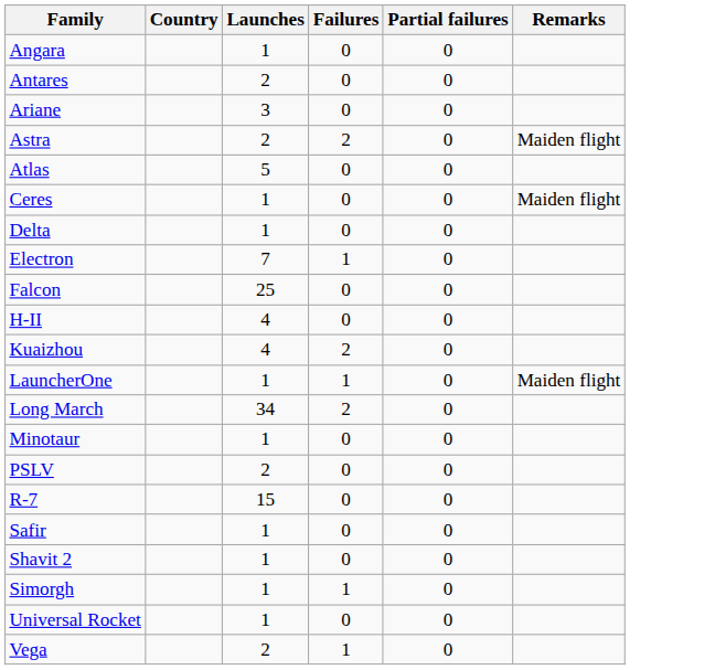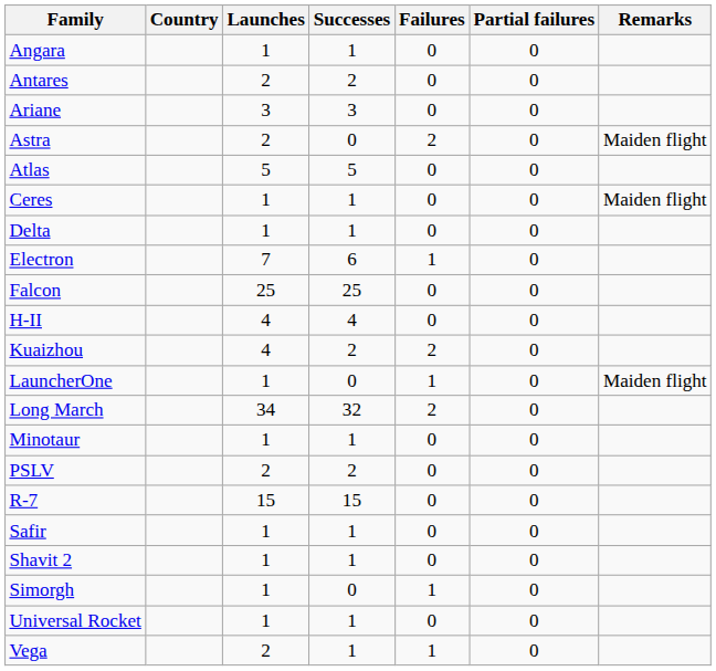 <table class="wikitable sortable collapsible collapsed" style=text-align:center>
 <tr>
 <th>Family</th>
 <th>Country</th>
 <th>Launches</th>
+<th>Successes</th>
 <th>Failures</th>
 <th>Partial failures</th>
 <th>Remarks</th>
 </tr>
 <tr>
 <td align=left><a href='#'>Angara</a></td>
 <td align=left></td>
+<td>1</td>
 <td>1</td>
 <td>0</td>
 <td>0</td>
 <td></td>
 </tr>
 <tr>
 <td align=left><a href='#'>Antares</a></td>
 <td align=left></td>
 <td>2</td>
+<td>2</td>
 <td>0</td>
 <td>0</td>
 <td></td>
 </tr>
 <tr>
 <td align=left><a href='#'>Ariane</a></td>
 <td align=left></td>
+<td>3</td>
 <td>3</td>
 <td>0</td>
 <td>0</td>
 <td></td>
 </tr>
 <tr>
 <td align=left><a href='#'>Astra</a></td>
 <td align=left></td>
 <td>2</td>
+<td>0</td>
 <td>2</td>
 <td>0</td>
 <td align=left>Maiden flight</td>
 </tr>
 <tr>
 <td align=left><a href='#'>Atlas</a></td>
 <td align=left></td>
+<td>5</td>
 <td>5</td>
 <td>0</td>
 <td>0</td>
 <td></td>
 </tr>
 <tr>
 <td align=left><a href='#'>Ceres</a></td>
 <td align=left></td>
 <td>1</td>
+<td>1</td>
 <td>0</td>
 <td>0</td>
 <td>Maiden flight</td>
 </tr>
 <tr>
 <td align=left><a href='#'>Delta</a></td>
 <td align=left></td>
+<td>1</td>
 <td>1</td>
 <td>0</td>
 <td>0</td>
 <td></td>
 </tr>
 <tr>
 <td align=left><a href='#'>Electron</a></td>
 <td align=left></td>
 <td>7</td>
+<td>6</td>
 <td>1</td>
 <td>0</td>
 <td></td>
 </tr>
 <tr>
 <td align=left><a href='#'>Falcon</a></td>
 <td align=left></td>
 <td>25</td>
+<td>25</td>
 <td>0</td>
 <td>0</td>
 <td></td>
 </tr>
 <tr>
 <td align=left><a href='#'>H-II</a></td>
 <td align=left></td>
+<td>4</td>
 <td>4</td>
 <td>0</td>
 <td>0</td>
 <td></td>
 </tr>
 <tr>
 <td align=left><a href='#'>Kuaizhou</a></td>
 <td align=left></td>
 <td>4</td>
 <td>2</td>
+<td>2</td>
 <td>0</td>
 <td></td>
 </tr>
 <tr>
 <td align=left><a href='#'>LauncherOne</a></td>
 <td align=left></td>
 <td>1</td>
+<td>0</td>
 <td>1</td>
 <td>0</td>
 <td align=left>Maiden flight</td>
 </tr>
 <tr>
 <td align=left><a href='#'>Long March</a></td>
 <td align=left></td>
 <td>34</td>
+<td>32</td>
 <td>2</td>
 <td>0</td>
 <td></td>
 </tr>
 <tr>
 <td align=left><a href='#'>Minotaur</a></td>
 <td align=left></td>
+<td>1</td>
 <td>1</td>
 <td>0</td>
 <td>0</td>
 <td></td>
 </tr>
 <tr>
 <td align=left><a href='#'>PSLV</a></td>
 <td align=left></td>
 <td>2</td>
+<td>2</td>
 <td>0</td>
 <td>0</td>
 <td></td>
 </tr>
 <tr>
 <td align=left><a href='#'>R-7</a></td>
 <td align=left></td>
+<td>15</td>
 <td>15</td>
 <td>0</td>
 <td>0</td>
 <td></td>
 </tr>
 <tr>
 <td align=left><a href='#'>Safir</a></td>
 <td align=left></td>
 <td>1</td>
+<td>1</td>
 <td>0</td>
 <td>0</td>
 <td></td>
 </tr>
 <tr>
 <td align=left><a href='#'>Shavit 2</a></td>
 <td align=left></td>
+<td>1</td>
 <td>1</td>
 <td>0</td>
 <td>0</td>
 <td></td>
 </tr>
 <tr>
 <td align=left><a href='#'>Simorgh</a></td>
 <td align=left></td>
 <td>1</td>
+<td>0</td>
 <td>1</td>
 <td>0</td>
 <td></td>
 </tr>
 <tr>
 <td align=left><a href='#'>Universal Rocket</a></td>
 <td align=left></td>
+<td>1</td>
 <td>1</td>
 <td>0</td>
 <td>0</td>
 <td></td>
 </tr>
 <tr>
 <td align=left><a href='#'>Vega</a></td>
 <td align=left></td>
 <td>2</td>
 <td>1</td>
+<td>1</td>
 <td>0</td>
 <td></td>
 </tr>
 </table>
